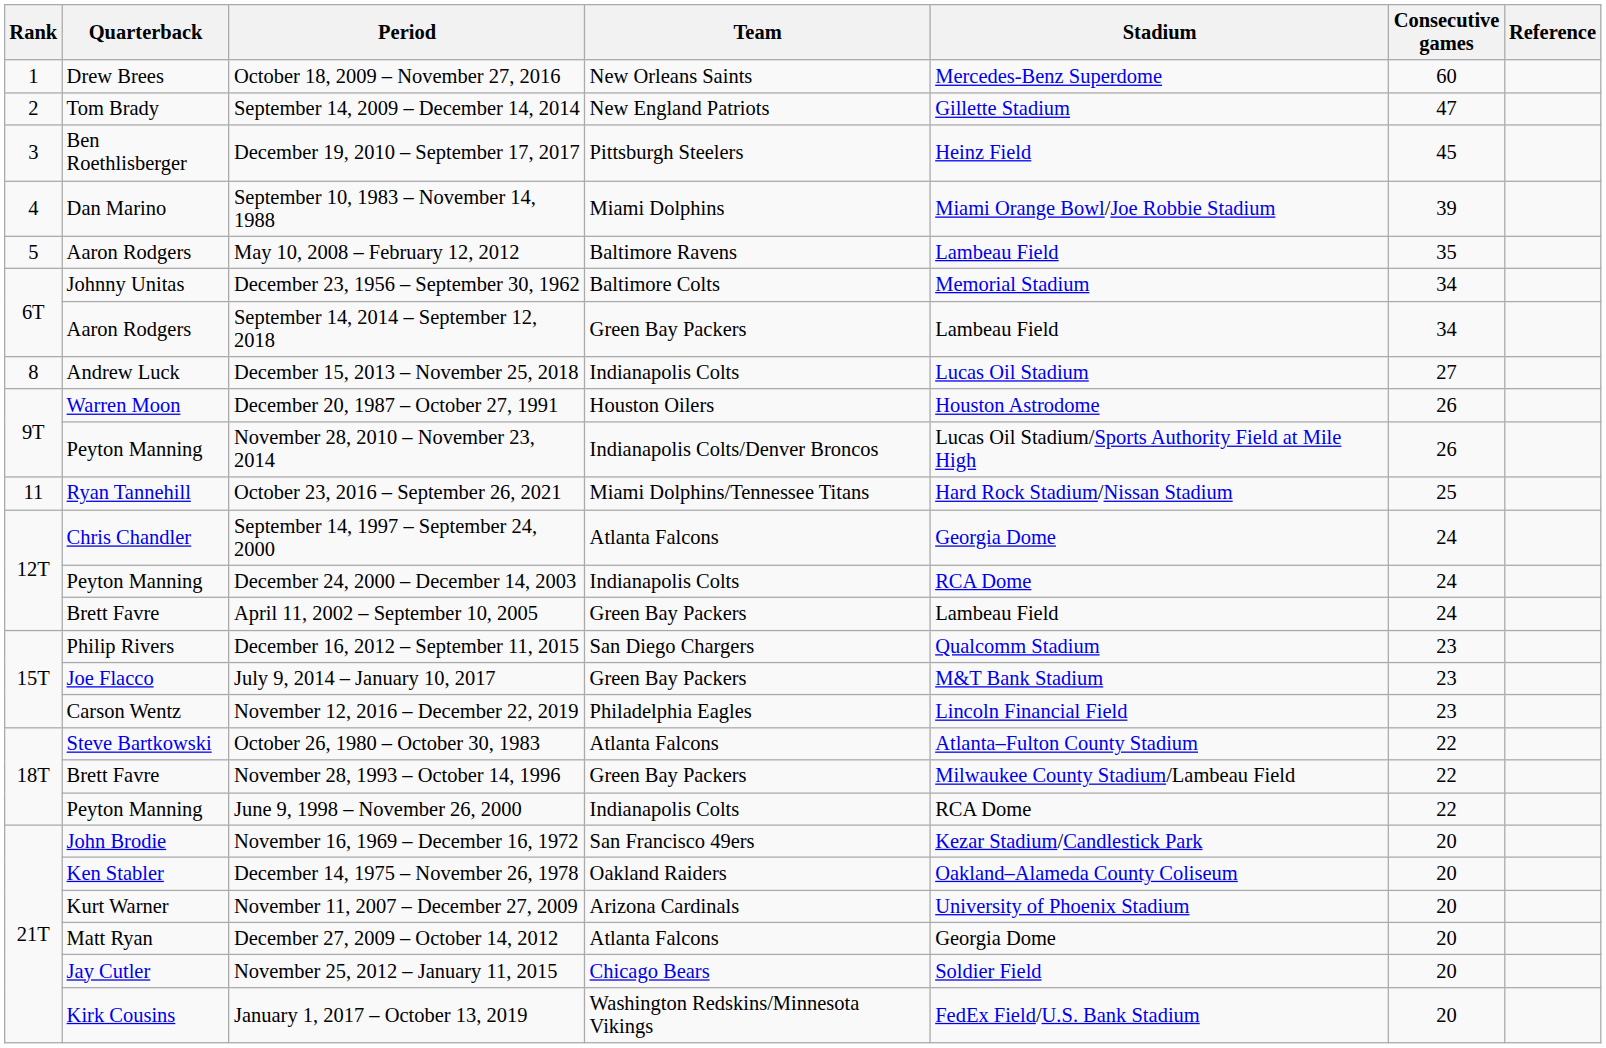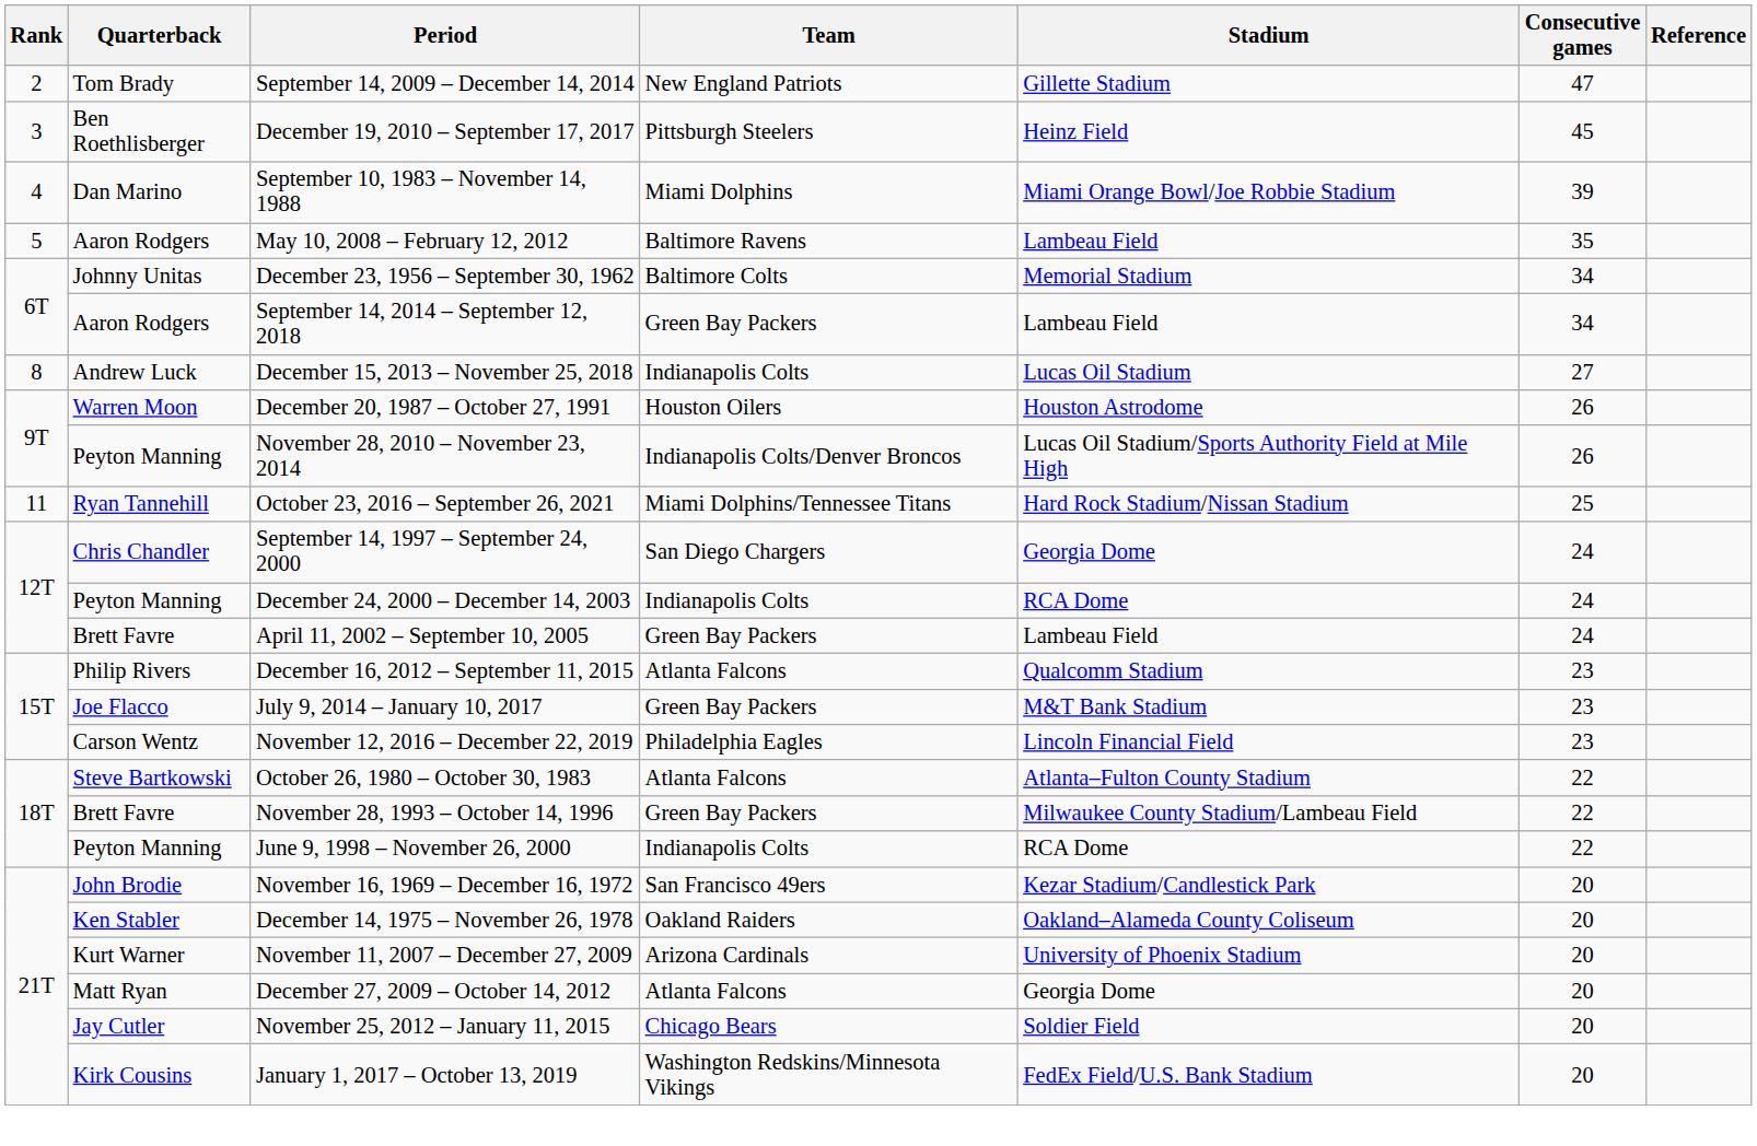 <table class="wikitable">
 <tr>
 <th>Rank</th>
 <th>Quarterback</th>
 <th>Period</th>
 <th>Team</th>
 <th>Stadium</th>
 <th>Consecutive<br>games</th>
 <th>Reference</th>
-</tr>
-<tr>
-<td style="text-align:center;">1</td>
-<td>Drew Brees</td>
-<td>October 18, 2009 – November 27, 2016</td>
-<td>New Orleans Saints</td>
-<td><a href='#'>Mercedes-Benz Superdome</a></td>
-<td style="text-align:center;">60</td>
-<td style="text-align:center;"></td>
 </tr>
 <tr>
 <td style="text-align:center;">2</td>
 <td>Tom Brady</td>
 <td>September 14, 2009 – December 14, 2014</td>
 <td>New England Patriots</td>
 <td><a href='#'>Gillette Stadium</a></td>
 <td style="text-align:center;">47</td>
 <td style="text-align:center;"></td>
 </tr>
 <tr>
 <td style="text-align:center;">3</td>
 <td>Ben Roethlisberger</td>
 <td>December 19, 2010 – September 17, 2017</td>
 <td>Pittsburgh Steelers</td>
 <td><a href='#'>Heinz Field</a></td>
 <td style="text-align:center;">45</td>
 <td style="text-align:center;"></td>
 </tr>
 <tr>
 <td style="text-align:center;">4</td>
 <td>Dan Marino</td>
 <td>September 10, 1983 – November 14, 1988</td>
 <td>Miami Dolphins</td>
 <td><a href='#'>Miami Orange Bowl</a>/<a href='#'>Joe Robbie Stadium</a></td>
 <td style="text-align:center;">39</td>
 <td style="text-align:center;"></td>
 </tr>
 <tr>
 <td style="text-align:center;">5</td>
 <td>Aaron Rodgers</td>
 <td>May 10, 2008 – February 12, 2012</td>
 <td>Baltimore Ravens</td>
 <td><a href='#'>Lambeau Field</a></td>
 <td style="text-align:center;">35</td>
 <td style="text-align:center;"></td>
 </tr>
 <tr>
 <td style="text-align:center;" rowspan="2">6T</td>
 <td>Johnny Unitas</td>
 <td>December 23, 1956 – September 30, 1962</td>
 <td>Baltimore Colts</td>
 <td><a href='#'>Memorial Stadium</a></td>
 <td style="text-align:center;">34</td>
 <td style="text-align:center;"></td>
 </tr>
 <tr>
 <td>Aaron Rodgers</td>
 <td>September 14, 2014 – September 12, 2018</td>
 <td>Green Bay Packers</td>
 <td>Lambeau Field</td>
 <td style="text-align:center;">34</td>
 <td style="text-align:center;"></td>
 </tr>
 <tr>
 <td style="text-align:center;" rowspan="1">8</td>
 <td>Andrew Luck</td>
 <td>December 15, 2013 – November 25, 2018</td>
 <td>Indianapolis Colts</td>
 <td><a href='#'>Lucas Oil Stadium</a></td>
 <td style="text-align:center;">27</td>
 <td style="text-align:center;"></td>
 </tr>
 <tr>
 <td style="text-align:center;" rowspan="2">9T</td>
 <td><a href='#'>Warren Moon</a></td>
 <td>December 20, 1987 – October 27, 1991</td>
 <td>Houston Oilers</td>
 <td><a href='#'>Houston Astrodome</a></td>
 <td style="text-align:center;">26</td>
 <td style="text-align:center;"></td>
 </tr>
 <tr>
 <td>Peyton Manning</td>
 <td>November 28, 2010 – November 23, 2014</td>
 <td>Indianapolis Colts/Denver Broncos</td>
 <td>Lucas Oil Stadium/<a href='#'>Sports Authority Field at Mile High</a></td>
 <td style="text-align:center;">26</td>
 <td style="text-align:center;"></td>
 </tr>
 <tr>
 <td style="text-align:center;" rowspan="1">11</td>
 <td><a href='#'>Ryan Tannehill</a></td>
 <td>October 23, 2016 – September 26, 2021</td>
 <td>Miami Dolphins/Tennessee Titans</td>
 <td><a href='#'>Hard Rock Stadium</a>/<a href='#'>Nissan Stadium</a></td>
 <td style="text-align:center;">25</td>
 <td style="text-align:center;"></td>
 </tr>
 <tr>
 <td style="text-align:center;" rowspan="3">12T</td>
 <td><a href='#'>Chris Chandler</a></td>
 <td>September 14, 1997 – September 24, 2000</td>
-<td>Atlanta Falcons</td>
+<td>San Diego Chargers</td>
 <td><a href='#'>Georgia Dome</a></td>
 <td style="text-align:center;">24</td>
 <td style="text-align:center;"></td>
 </tr>
 <tr>
 <td>Peyton Manning</td>
 <td>December 24, 2000 – December 14, 2003</td>
 <td>Indianapolis Colts</td>
 <td><a href='#'>RCA Dome</a></td>
 <td style="text-align:center;">24</td>
 <td style="text-align:center;"></td>
 </tr>
 <tr>
 <td>Brett Favre</td>
 <td>April 11, 2002 – September 10, 2005</td>
 <td>Green Bay Packers</td>
 <td>Lambeau Field</td>
 <td style="text-align:center;">24</td>
 <td style="text-align:center;"></td>
 </tr>
 <tr>
 <td style="text-align:center;" rowspan="3">15T</td>
 <td>Philip Rivers</td>
 <td>December 16, 2012 – September 11, 2015</td>
-<td>San Diego Chargers</td>
+<td>Atlanta Falcons</td>
 <td><a href='#'>Qualcomm Stadium</a></td>
 <td style="text-align:center;">23</td>
 <td style="text-align:center;"></td>
 </tr>
 <tr>
 <td><a href='#'>Joe Flacco</a></td>
 <td>July 9, 2014 – January 10, 2017</td>
 <td>Green Bay Packers</td>
 <td><a href='#'>M&T Bank Stadium</a></td>
 <td style="text-align:center;">23</td>
 <td style="text-align:center;"></td>
 </tr>
 <tr>
 <td>Carson Wentz</td>
 <td>November 12, 2016 – December 22, 2019</td>
 <td>Philadelphia Eagles</td>
 <td><a href='#'>Lincoln Financial Field</a></td>
 <td style="text-align:center;">23</td>
 <td style="text-align:center;"></td>
 </tr>
 <tr>
 <td style="text-align:center;" rowspan="3">18T</td>
 <td><a href='#'>Steve Bartkowski</a></td>
 <td>October 26, 1980 – October 30, 1983</td>
 <td>Atlanta Falcons</td>
 <td><a href='#'>Atlanta–Fulton County Stadium</a></td>
 <td style="text-align:center;">22</td>
 <td style="text-align:center;"></td>
 </tr>
 <tr>
 <td>Brett Favre</td>
 <td>November 28, 1993 – October 14, 1996</td>
 <td>Green Bay Packers</td>
 <td><a href='#'>Milwaukee County Stadium</a>/Lambeau Field</td>
 <td style="text-align:center;">22</td>
 <td style="text-align:center;"></td>
 </tr>
 <tr>
 <td>Peyton Manning</td>
 <td>June 9, 1998 – November 26, 2000</td>
 <td>Indianapolis Colts</td>
 <td>RCA Dome</td>
 <td style="text-align:center;">22</td>
 <td style="text-align:center;"></td>
 </tr>
 <tr>
 <td style="text-align:center;" rowspan="6">21T</td>
 <td><a href='#'>John Brodie</a></td>
 <td>November 16, 1969 – December 16, 1972</td>
 <td>San Francisco 49ers</td>
 <td><a href='#'>Kezar Stadium</a>/<a href='#'>Candlestick Park</a></td>
 <td style="text-align:center;">20</td>
 <td style="text-align:center;"></td>
 </tr>
 <tr>
 <td><a href='#'>Ken Stabler</a></td>
 <td>December 14, 1975 – November 26, 1978</td>
 <td>Oakland Raiders</td>
 <td><a href='#'>Oakland–Alameda County Coliseum</a></td>
 <td style="text-align:center;">20</td>
 <td style="text-align:center;"></td>
 </tr>
 <tr>
 <td>Kurt Warner</td>
 <td>November 11, 2007 – December 27, 2009</td>
 <td>Arizona Cardinals</td>
 <td><a href='#'>University of Phoenix Stadium</a></td>
 <td style="text-align:center;">20</td>
 <td style="text-align:center;"></td>
 </tr>
 <tr>
 <td>Matt Ryan</td>
 <td>December 27, 2009 – October 14, 2012</td>
 <td>Atlanta Falcons</td>
 <td>Georgia Dome</td>
 <td style="text-align:center;">20</td>
 <td style="text-align:center;"></td>
 </tr>
 <tr>
 <td><a href='#'>Jay Cutler</a></td>
 <td>November 25, 2012 – January 11, 2015</td>
 <td><a href='#'>Chicago Bears</a></td>
 <td><a href='#'>Soldier Field</a></td>
 <td style="text-align:center;">20</td>
 <td style="text-align:center;"></td>
 </tr>
 <tr>
 <td><a href='#'>Kirk Cousins</a></td>
 <td>January 1, 2017 – October 13, 2019</td>
 <td>Washington Redskins/Minnesota Vikings</td>
 <td><a href='#'>FedEx Field</a>/<a href='#'>U.S. Bank Stadium</a></td>
 <td style="text-align:center;">20</td>
 <td style="text-align:center;"></td>
 </tr>
 </table>
